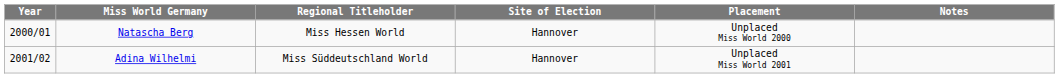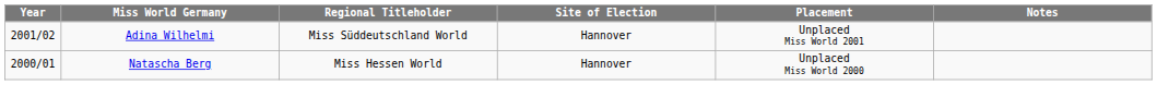 <table class="wikitable sortable" style="font-size: 95%; text-align:center">
 <tr>
 <th width="60" style="background-color:#787878;color:#FFFFFF;">Year</th>
 <th width="250" style="background-color:#787878;color:#FFFFFF;">Miss World Germany</th>
 <th width="250" style="background-color:#787878;color:#FFFFFF;">Regional Titleholder</th>
 <th width="250" style="background-color:#787878;color:#FFFFFF;">Site of Election</th>
 <th width="250" style="background-color:#787878;color:#FFFFFF;">Placement</th>
 <th width="250" style="background-color:#787878;color:#FFFFFF;">Notes</th>
 </tr>
 <tr>
+<td>2001/02</td>
+<td><a href='#'>Adina Wilhelmi</a></td>
+<td> Miss Süddeutschland World</td>
+<td>Hannover</td>
+<td>Unplaced<br><small>Miss World 2001</small></td>
+<td></td>
+</tr>
+<tr>
 <td>2000/01</td>
 <td><a href='#'>Natascha Berg</a></td>
 <td> Miss Hessen World</td>
 <td>Hannover</td>
 <td>Unplaced<br><small>Miss World 2000</small></td>
 <td></td>
 </tr>
-<tr>
-<td>2001/02</td>
-<td><a href='#'>Adina Wilhelmi</a></td>
-<td> Miss Süddeutschland World</td>
-<td>Hannover</td>
-<td>Unplaced<br><small>Miss World 2001</small></td>
-<td></td>
-</tr>
 </table>
